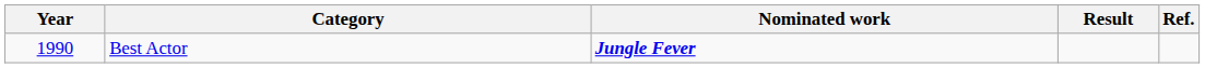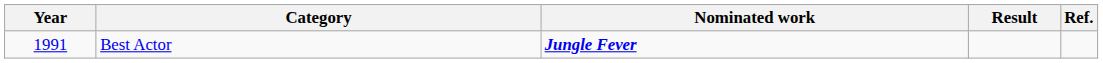 <table class=wikitable>
 <tr>
 <th scope="col" style="width:5em;">Year</th>
 <th scope="col" style="width:26em;">Category</th>
 <th scope="col" style="width:25em;">Nominated work</th>
 <th scope="col" style="width:5em;">Result</th>
 <th>Ref.</th>
 </tr>
 <tr>
-<td style="text-align:center;"><a href='#'>1990</a></td>
+<td style="text-align:center;"><a href='#'>1991</a></td>
 <td><a href='#'>Best Actor</a></td>
 <td><strong><em><a href='#'>Jungle Fever</a></em></strong></td>
 <td></td>
 <td></td>
 </tr>
 </table>
